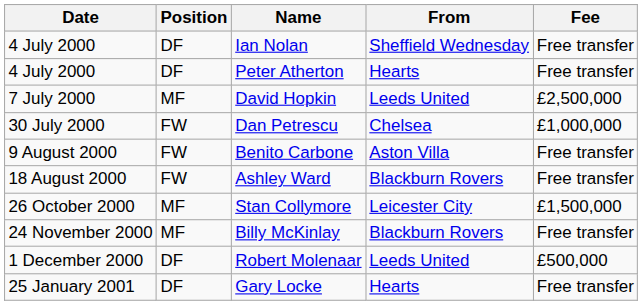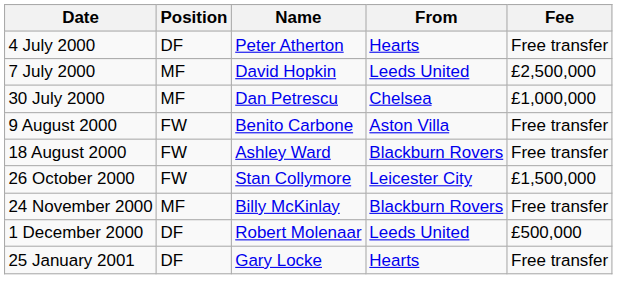 <table class="wikitable">
 <tr>
 <th>Date</th>
 <th>Position</th>
 <th>Name</th>
 <th>From</th>
 <th>Fee</th>
-</tr>
-<tr>
-<td>4 July 2000</td>
-<td>DF</td>
-<td><a href='#'>Ian Nolan</a></td>
-<td><a href='#'>Sheffield Wednesday</a></td>
-<td>Free transfer</td>
 </tr>
 <tr>
 <td>4 July 2000</td>
 <td>DF</td>
 <td><a href='#'>Peter Atherton</a></td>
 <td><a href='#'>Hearts</a></td>
 <td>Free transfer</td>
 </tr>
 <tr>
 <td>7 July 2000</td>
 <td>MF</td>
 <td><a href='#'>David Hopkin</a></td>
 <td><a href='#'>Leeds United</a></td>
 <td>£2,500,000</td>
 </tr>
 <tr>
 <td>30 July 2000</td>
-<td>FW</td>
+<td>MF</td>
 <td><a href='#'>Dan Petrescu</a></td>
 <td><a href='#'>Chelsea</a></td>
 <td>£1,000,000</td>
 </tr>
 <tr>
 <td>9 August 2000</td>
 <td>FW</td>
 <td><a href='#'>Benito Carbone</a></td>
 <td><a href='#'>Aston Villa</a></td>
 <td>Free transfer</td>
 </tr>
 <tr>
 <td>18 August 2000</td>
 <td>FW</td>
 <td><a href='#'>Ashley Ward</a></td>
 <td><a href='#'>Blackburn Rovers</a></td>
 <td>Free transfer</td>
 </tr>
 <tr>
 <td>26 October 2000</td>
-<td>MF</td>
+<td>FW</td>
 <td><a href='#'>Stan Collymore</a></td>
 <td><a href='#'>Leicester City</a></td>
 <td>£1,500,000</td>
 </tr>
 <tr>
 <td>24 November 2000</td>
 <td>MF</td>
 <td><a href='#'>Billy McKinlay</a></td>
 <td><a href='#'>Blackburn Rovers</a></td>
 <td>Free transfer</td>
 </tr>
 <tr>
 <td>1 December 2000</td>
 <td>DF</td>
 <td><a href='#'>Robert Molenaar</a></td>
 <td><a href='#'>Leeds United</a></td>
 <td>£500,000</td>
 </tr>
 <tr>
 <td>25 January 2001</td>
 <td>DF</td>
 <td><a href='#'>Gary Locke</a></td>
 <td><a href='#'>Hearts</a></td>
 <td>Free transfer</td>
 </tr>
 </table>
